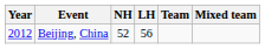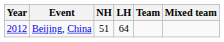 <table class="wikitable sortable" style="text-align:center;">
 <tr>
 <th>Year</th>
 <th>Event</th>
 <th>NH</th>
 <th>LH</th>
 <th>Team</th>
 <th>Mixed team</th>
 </tr>
 <tr>
 <td><a href='#'>2012</a></td>
 <td style="text-align:left;"> <a href='#'>Beijing</a>, <a href='#'>China</a></td>
-<td>52</td>
-<td>56</td>
+<td>51</td>
+<td>64</td>
 <td></td>
 <td></td>
 </tr>
 </table>
